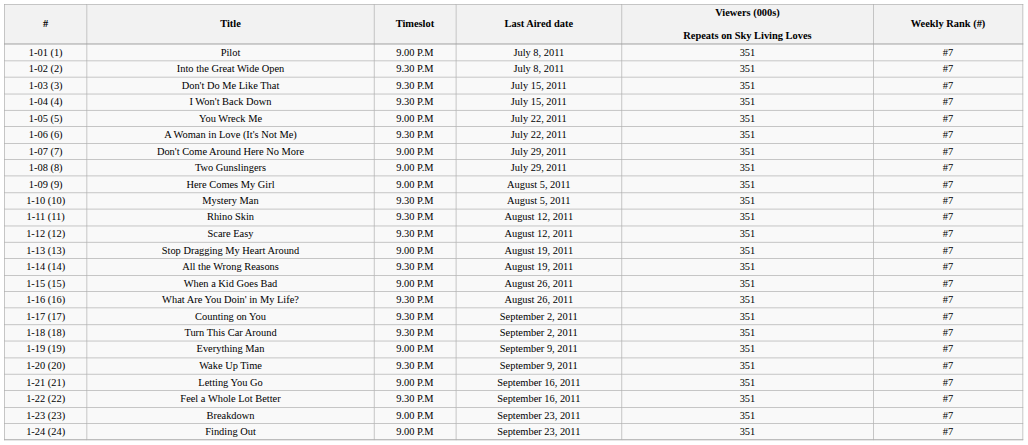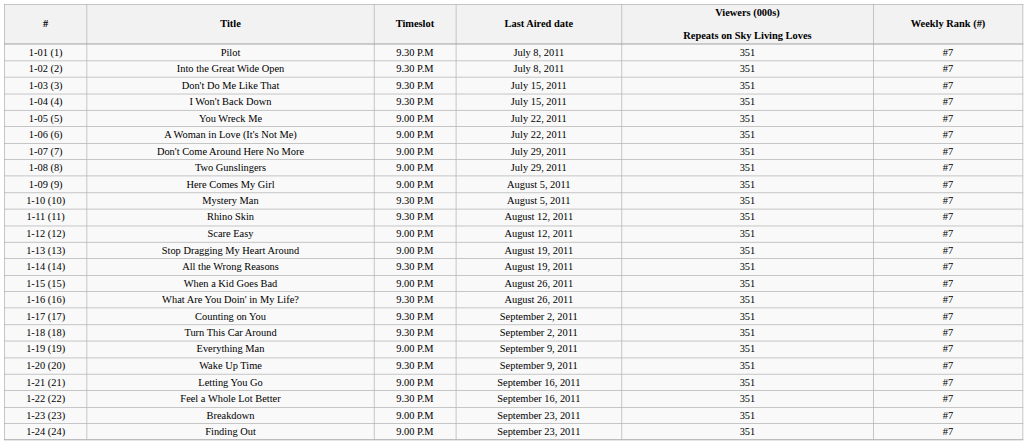 <table class="wikitable" border="1" width="99%">
 <tr>
 <th>#</th>
 <th>Title</th>
 <th>Timeslot</th>
 <th>Last Aired date</th>
 <th>Viewers (000s)<br><br>Repeats on Sky Living Loves</th>
 <th>Weekly Rank (#)</th>
 </tr>
 <tr>
 </tr>
 <tr>
 <td style="text-align:center">1-01 (1)</td>
 <td style="text-align:center">Pilot</td>
-<td style="text-align:center">9.00 P.M</td>
+<td style="text-align:center">9.30 P.M</td>
 <td style="text-align:center">July 8, 2011</td>
 <td style="text-align:center">351</td>
 <td style="text-align:center">#7</td>
 </tr>
 <tr>
 <td style="text-align:center">1-02 (2)</td>
 <td style="text-align:center">Into the Great Wide Open</td>
 <td style="text-align:center">9.30 P.M</td>
 <td style="text-align:center">July 8, 2011</td>
 <td style="text-align:center">351</td>
 <td style="text-align:center">#7</td>
 </tr>
 <tr>
 <td style="text-align:center">1-03 (3)</td>
 <td style="text-align:center">Don't Do Me Like That</td>
 <td style="text-align:center">9.30 P.M</td>
 <td style="text-align:center">July 15, 2011</td>
 <td style="text-align:center">351</td>
 <td style="text-align:center">#7</td>
 </tr>
 <tr>
 <td style="text-align:center">1-04 (4)</td>
 <td style="text-align:center">I Won't Back Down</td>
 <td style="text-align:center">9.30 P.M</td>
 <td style="text-align:center">July 15, 2011</td>
 <td style="text-align:center">351</td>
 <td style="text-align:center">#7</td>
 </tr>
 <tr>
 <td style="text-align:center">1-05 (5)</td>
 <td style="text-align:center">You Wreck Me</td>
 <td style="text-align:center">9.00 P.M</td>
 <td style="text-align:center">July 22, 2011</td>
 <td style="text-align:center">351</td>
 <td style="text-align:center">#7</td>
 </tr>
 <tr>
 <td style="text-align:center">1-06 (6)</td>
 <td style="text-align:center">A Woman in Love (It's Not Me)</td>
-<td style="text-align:center">9.30 P.M</td>
+<td style="text-align:center">9.00 P.M</td>
 <td style="text-align:center">July 22, 2011</td>
 <td style="text-align:center">351</td>
 <td style="text-align:center">#7</td>
 </tr>
 <tr>
 <td style="text-align:center">1-07 (7)</td>
 <td style="text-align:center">Don't Come Around Here No More</td>
 <td style="text-align:center">9.00 P.M</td>
 <td style="text-align:center">July 29, 2011</td>
 <td style="text-align:center">351</td>
 <td style="text-align:center">#7</td>
 </tr>
 <tr>
 <td style="text-align:center">1-08 (8)</td>
 <td style="text-align:center">Two Gunslingers</td>
 <td style="text-align:center">9.00 P.M</td>
 <td style="text-align:center">July 29, 2011</td>
 <td style="text-align:center">351</td>
 <td style="text-align:center">#7</td>
 </tr>
 <tr>
 <td style="text-align:center">1-09 (9)</td>
 <td style="text-align:center">Here Comes My Girl</td>
 <td style="text-align:center">9.00 P.M</td>
 <td style="text-align:center">August 5, 2011</td>
 <td style="text-align:center">351</td>
 <td style="text-align:center">#7</td>
 </tr>
 <tr>
 <td style="text-align:center">1-10 (10)</td>
 <td style="text-align:center">Mystery Man</td>
 <td style="text-align:center">9.30 P.M</td>
 <td style="text-align:center">August 5, 2011</td>
 <td style="text-align:center">351</td>
 <td style="text-align:center">#7</td>
 </tr>
 <tr>
 <td style="text-align:center">1-11 (11)</td>
 <td style="text-align:center">Rhino Skin</td>
 <td style="text-align:center">9.30 P.M</td>
 <td style="text-align:center">August 12, 2011</td>
 <td style="text-align:center">351</td>
 <td style="text-align:center">#7</td>
 </tr>
 <tr>
 <td style="text-align:center">1-12 (12)</td>
 <td style="text-align:center">Scare Easy</td>
-<td style="text-align:center">9.30 P.M</td>
+<td style="text-align:center">9.00 P.M</td>
 <td style="text-align:center">August 12, 2011</td>
 <td style="text-align:center">351</td>
 <td style="text-align:center">#7</td>
 </tr>
 <tr>
 <td style="text-align:center">1-13 (13)</td>
 <td style="text-align:center">Stop Dragging My Heart Around</td>
 <td style="text-align:center">9.00 P.M</td>
 <td style="text-align:center">August 19, 2011</td>
 <td style="text-align:center">351</td>
 <td style="text-align:center">#7</td>
 </tr>
 <tr>
 <td style="text-align:center">1-14 (14)</td>
 <td style="text-align:center">All the Wrong Reasons</td>
 <td style="text-align:center">9.30 P.M</td>
 <td style="text-align:center">August 19, 2011</td>
 <td style="text-align:center">351</td>
 <td style="text-align:center">#7</td>
 </tr>
 <tr>
 <td style="text-align:center">1-15 (15)</td>
 <td style="text-align:center">When a Kid Goes Bad</td>
 <td style="text-align:center">9.00 P.M</td>
 <td style="text-align:center">August 26, 2011</td>
 <td style="text-align:center">351</td>
 <td style="text-align:center">#7</td>
 </tr>
 <tr>
 <td style="text-align:center">1-16 (16)</td>
 <td style="text-align:center">What Are You Doin' in My Life?</td>
 <td style="text-align:center">9.30 P.M</td>
 <td style="text-align:center">August 26, 2011</td>
 <td style="text-align:center">351</td>
 <td style="text-align:center">#7</td>
 </tr>
 <tr>
 <td style="text-align:center">1-17 (17)</td>
 <td style="text-align:center">Counting on You</td>
 <td style="text-align:center">9.30 P.M</td>
 <td style="text-align:center">September 2, 2011</td>
 <td style="text-align:center">351</td>
 <td style="text-align:center">#7</td>
 </tr>
 <tr>
 <td style="text-align:center">1-18 (18)</td>
 <td style="text-align:center">Turn This Car Around</td>
 <td style="text-align:center">9.30 P.M</td>
 <td style="text-align:center">September 2, 2011</td>
 <td style="text-align:center">351</td>
 <td style="text-align:center">#7</td>
 </tr>
 <tr>
 <td style="text-align:center">1-19 (19)</td>
 <td style="text-align:center">Everything Man</td>
 <td style="text-align:center">9.00 P.M</td>
 <td style="text-align:center">September 9, 2011</td>
 <td style="text-align:center">351</td>
 <td style="text-align:center">#7</td>
 </tr>
 <tr>
 <td style="text-align:center">1-20 (20)</td>
 <td style="text-align:center">Wake Up Time</td>
 <td style="text-align:center">9.30 P.M</td>
 <td style="text-align:center">September 9, 2011</td>
 <td style="text-align:center">351</td>
 <td style="text-align:center">#7</td>
 </tr>
 <tr>
 <td style="text-align:center">1-21 (21)</td>
 <td style="text-align:center">Letting You Go</td>
 <td style="text-align:center">9.00 P.M</td>
 <td style="text-align:center">September 16, 2011</td>
 <td style="text-align:center">351</td>
 <td style="text-align:center">#7</td>
 </tr>
 <tr>
 <td style="text-align:center">1-22 (22)</td>
 <td style="text-align:center">Feel a Whole Lot Better</td>
 <td style="text-align:center">9.30 P.M</td>
 <td style="text-align:center">September 16, 2011</td>
 <td style="text-align:center">351</td>
 <td style="text-align:center">#7</td>
 </tr>
 <tr>
 <td style="text-align:center">1-23 (23)</td>
 <td style="text-align:center">Breakdown</td>
 <td style="text-align:center">9.00 P.M</td>
 <td style="text-align:center">September 23, 2011</td>
 <td style="text-align:center">351</td>
 <td style="text-align:center">#7</td>
 </tr>
 <tr>
 <td style="text-align:center">1-24 (24)</td>
 <td style="text-align:center">Finding Out</td>
 <td style="text-align:center">9.00 P.M</td>
 <td style="text-align:center">September 23, 2011</td>
 <td style="text-align:center">351</td>
 <td style="text-align:center">#7</td>
 </tr>
 <tr>
 </tr>
 </table>
